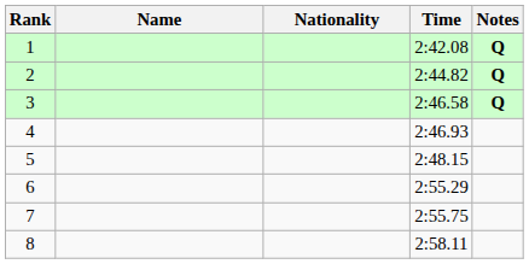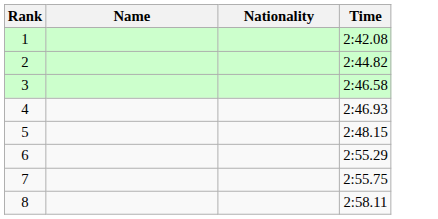 <table class="wikitable sortable" style="text-align:center">
 <tr>
 <th>Rank</th>
 <th style="width:180px">Name</th>
 <th style="width:125px">Nationality</th>
 <th>Time</th>
-<th>Notes</th>
 </tr>
 <tr style="background:#cfc;">
 <td>1</td>
 <td style="text-align:left;"></td>
 <td style="text-align:left;"></td>
 <td>2:42.08</td>
-<td><strong>Q</strong></td>
 </tr>
 <tr style="background:#cfc;">
 <td>2</td>
 <td style="text-align:left;"></td>
 <td style="text-align:left;"></td>
 <td>2:44.82</td>
-<td><strong>Q</strong></td>
 </tr>
 <tr style="background:#cfc;">
 <td>3</td>
 <td style="text-align:left;"></td>
 <td style="text-align:left;"></td>
 <td>2:46.58</td>
-<td><strong>Q</strong></td>
 </tr>
 <tr>
 <td>4</td>
 <td style="text-align:left;"></td>
 <td style="text-align:left;"></td>
 <td>2:46.93</td>
-<td></td>
 </tr>
 <tr>
 <td>5</td>
 <td style="text-align:left;"></td>
 <td style="text-align:left;"></td>
 <td>2:48.15</td>
-<td></td>
 </tr>
 <tr>
 <td>6</td>
 <td style="text-align:left;"></td>
 <td style="text-align:left;"></td>
 <td>2:55.29</td>
-<td></td>
 </tr>
 <tr>
 <td>7</td>
 <td style="text-align:left;"></td>
 <td style="text-align:left;"></td>
 <td>2:55.75</td>
-<td></td>
 </tr>
 <tr>
 <td>8</td>
 <td style="text-align:left;"></td>
 <td style="text-align:left;"></td>
 <td>2:58.11</td>
-<td></td>
 </tr>
 </table>
